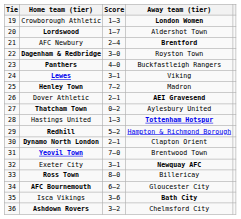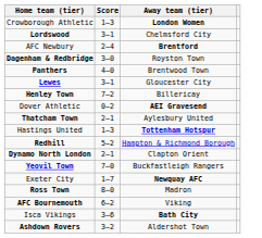 <table class="wikitable" style="text-align:center; font-size:85%">
 <tr>
-<th>Tie</th>
 <th>Home team (tier)</th>
 <th>Score</th>
 <th>Away team (tier)</th>
 <th></th>
 </tr>
 <tr>
-<td>19</td>
 <td>Crowborough Athletic</td>
 <td>1–3</td>
 <td><strong>London Women</strong></td>
 <td></td>
 </tr>
 <tr>
-<td>20</td>
 <td><strong>Lordswood</strong></td>
-<td>1–7</td>
-<td>Aldershot Town</td>
+<td>3–1</td>
+<td>Chelmsford City</td>
 <td></td>
 </tr>
 <tr>
-<td>21</td>
 <td>AFC Newbury</td>
 <td>2–4</td>
 <td><strong>Brentford</strong></td>
 <td></td>
 </tr>
 <tr>
-<td>22</td>
 <td><strong>Dagenham & Redbridge</strong></td>
 <td>3–0</td>
 <td>Royston Town</td>
 <td></td>
 </tr>
 <tr>
-<td>23</td>
 <td><strong> Panthers</strong></td>
 <td>4–0</td>
-<td>Buckfastleigh Rangers</td>
+<td>Brentwood Town</td>
 <td></td>
 </tr>
 <tr>
-<td>24</td>
 <td><strong> <a href='#'> Lewes</a> </strong></td>
 <td>3–1</td>
-<td>Viking</td>
+<td>Gloucester City</td>
 <td></td>
 </tr>
 <tr>
-<td>25</td>
 <td><strong> Henley Town</strong></td>
 <td>7–2</td>
-<td>Madron</td>
+<td>Billericay</td>
 <td></td>
 </tr>
 <tr>
-<td>26</td>
 <td>Dover Athletic</td>
-<td>2–1</td>
+<td>0–2</td>
 <td><strong> AEI Gravesend</strong></td>
 <td></td>
 </tr>
 <tr>
-<td>27</td>
 <td><strong> Thatcham Town</strong></td>
-<td>0–2</td>
+<td>2–1</td>
 <td>Aylesbury United</td>
 <td></td>
 </tr>
 <tr>
-<td>28</td>
 <td>Hastings United</td>
 <td>1–3</td>
 <td><strong> <a href='#'> Tottenham Hotspur</a> </strong></td>
 <td></td>
 </tr>
 <tr>
-<td>29</td>
 <td><strong> Redhill</strong></td>
 <td>5–2</td>
 <td><a href='#'>Hampton & Richmond Borough</a></td>
 <td></td>
 </tr>
 <tr>
-<td>30</td>
 <td><strong> Dynamo North London</strong></td>
 <td>2–1</td>
 <td>Clapton Orient</td>
 <td></td>
 </tr>
 <tr>
-<td>31</td>
 <td><strong> <a href='#'> Yeovil Town</a> </strong></td>
 <td>7–0</td>
-<td>Brentwood Town</td>
+<td>Buckfastleigh Rangers</td>
 <td></td>
 </tr>
 <tr>
-<td>32</td>
 <td>Exeter City</td>
-<td>3–1</td>
+<td>1–7</td>
 <td><strong> Newquay AFC</strong></td>
 <td></td>
 </tr>
 <tr>
-<td>33</td>
 <td><strong> Ross Town</strong></td>
 <td>8–0</td>
-<td>Billericay</td>
+<td>Madron</td>
 <td></td>
 </tr>
 <tr>
-<td>34</td>
 <td><strong> AFC Bournemouth</strong></td>
 <td>6–2</td>
-<td>Gloucester City</td>
+<td>Viking</td>
 <td></td>
 </tr>
 <tr>
-<td>35</td>
 <td>Isca Vikings</td>
 <td>3–6 </td>
 <td><strong> Bath City</strong></td>
 <td></td>
 </tr>
 <tr>
-<td>36</td>
 <td><strong> Ashdown Rovers</strong></td>
 <td>3–2</td>
-<td>Chelmsford City</td>
+<td>Aldershot Town</td>
 <td></td>
 </tr>
 </table>
